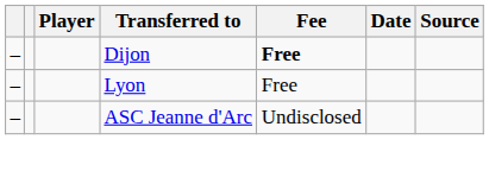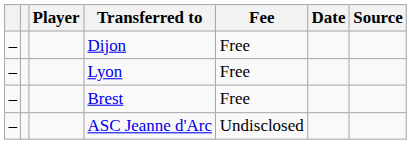 <table class="wikitable plainrowheaders sortable">
 <tr>
 <th></th>
 <th></th>
 <th scope=col>Player</th>
 <th>Transferred to</th>
 <th !scope=col; style="width: 65px;">Fee</th>
 <th scope=col>Date</th>
 <th scope=col>Source</th>
 </tr>
 <tr>
 <td align=center>–</td>
 <td align=center></td>
 <td></td>
 <td> <a href='#'>Dijon</a></td>
-<td><strong>Free</strong></td>
+<td>Free</td>
 <td></td>
 <td></td>
 </tr>
 <tr>
 <td align=center>–</td>
 <td align=center></td>
 <td></td>
 <td> <a href='#'>Lyon</a></td>
 <td>Free</td>
 <td></td>
 <td></td>
 </tr>
 <tr>
 <td align=center>–</td>
 <td align=center></td>
 <td></td>
+<td> <a href='#'>Brest</a></td>
+<td>Free</td>
+<td></td>
+<td></td>
+</tr>
+<tr>
+<td align=center>–</td>
+<td align=center></td>
+<td></td>
 <td> <a href='#'>ASC Jeanne d'Arc</a></td>
 <td>Undisclosed</td>
 <td></td>
 <td></td>
 </tr>
 </table>
